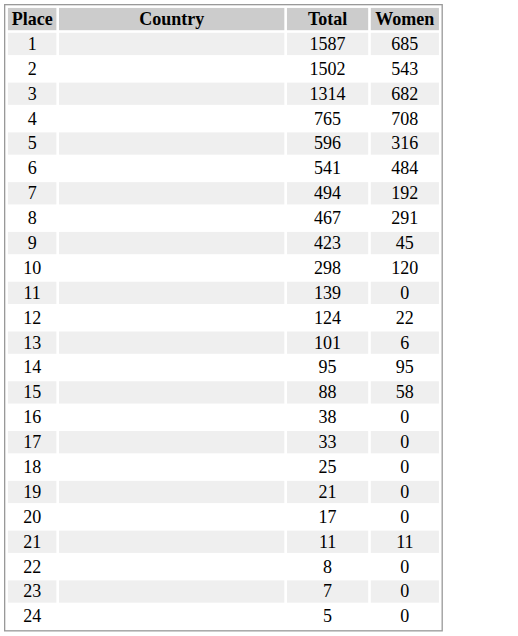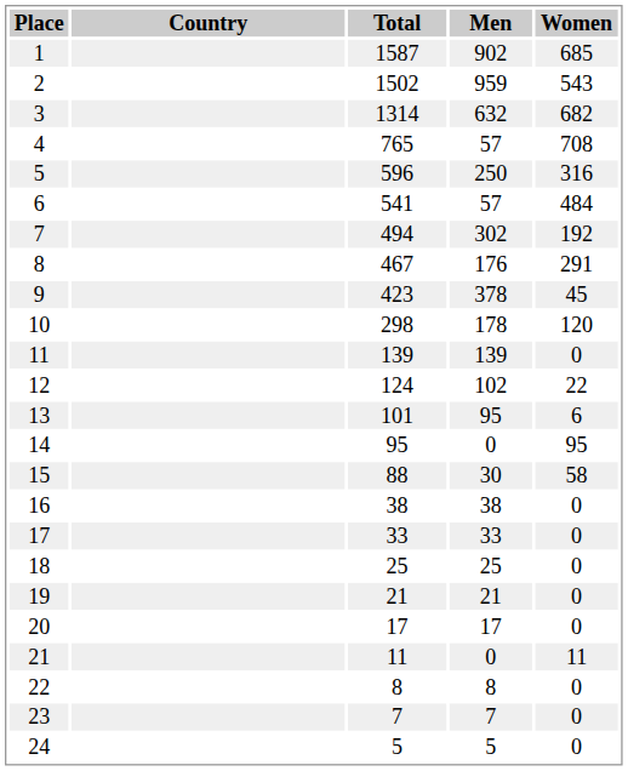 <table border="0" style="border: 1px solid #999; background-color:#FFFFFF; text-align:center; font-size:86%; line-height:15px;">
 <tr align="center" bgcolor="#CCCCCC">
 <th width=35>Place</th>
 <th width=170>Country</th>
 <th width=60>Total</th>
+<th width=50>Men</th>
 <th width=50>Women</th>
 </tr>
 <tr bgcolor="#EFEFEF">
 <td>1</td>
 <td align="left"></td>
 <td>1587</td>
+<td>902</td>
 <td>685</td>
 </tr>
 <tr>
 <td>2</td>
 <td align="left"></td>
 <td>1502</td>
+<td>959</td>
 <td>543</td>
 </tr>
 <tr bgcolor="#EFEFEF">
 <td>3</td>
 <td align="left"></td>
 <td>1314</td>
+<td>632</td>
 <td>682</td>
 </tr>
 <tr>
 <td>4</td>
 <td align="left"></td>
 <td>765</td>
+<td>57</td>
 <td>708</td>
 </tr>
 <tr bgcolor="#EFEFEF">
 <td>5</td>
 <td align="left"></td>
 <td>596</td>
+<td>250</td>
 <td>316</td>
 </tr>
 <tr>
 <td>6</td>
 <td align="left"></td>
 <td>541</td>
+<td>57</td>
 <td>484</td>
 </tr>
 <tr bgcolor="#EFEFEF">
 <td>7</td>
 <td align="left"></td>
 <td>494</td>
+<td>302</td>
 <td>192</td>
 </tr>
 <tr>
 <td>8</td>
 <td align="left"></td>
 <td>467</td>
+<td>176</td>
 <td>291</td>
 </tr>
 <tr bgcolor="#EFEFEF">
 <td>9</td>
 <td align="left"></td>
 <td>423</td>
+<td>378</td>
 <td>45</td>
 </tr>
 <tr>
 <td>10</td>
 <td align="left"></td>
 <td>298</td>
+<td>178</td>
 <td>120</td>
 </tr>
 <tr bgcolor="#EFEFEF">
 <td>11</td>
 <td align="left"></td>
+<td>139</td>
 <td>139</td>
 <td>0</td>
 </tr>
 <tr>
 <td>12</td>
 <td align="left"></td>
 <td>124</td>
+<td>102</td>
 <td>22</td>
 </tr>
 <tr bgcolor="#EFEFEF">
 <td>13</td>
 <td align="left"></td>
 <td>101</td>
+<td>95</td>
 <td>6</td>
 </tr>
 <tr>
 <td>14</td>
 <td align="left"></td>
 <td>95</td>
+<td>0</td>
 <td>95</td>
 </tr>
 <tr bgcolor="#EFEFEF">
 <td>15</td>
 <td align="left"></td>
 <td>88</td>
+<td>30</td>
 <td>58</td>
 </tr>
 <tr>
 <td>16</td>
 <td align="left"></td>
+<td>38</td>
 <td>38</td>
 <td>0</td>
 </tr>
 <tr bgcolor="#EFEFEF">
 <td>17</td>
 <td align="left"></td>
 <td>33</td>
+<td>33</td>
 <td>0</td>
 </tr>
 <tr>
 <td>18</td>
 <td align="left"></td>
+<td>25</td>
 <td>25</td>
 <td>0</td>
 </tr>
 <tr bgcolor="#EFEFEF">
 <td>19</td>
 <td align="left"></td>
 <td>21</td>
+<td>21</td>
 <td>0</td>
 </tr>
 <tr>
 <td>20</td>
 <td align="left"></td>
+<td>17</td>
 <td>17</td>
 <td>0</td>
 </tr>
 <tr bgcolor="#EFEFEF">
 <td>21</td>
 <td align="left"></td>
 <td>11</td>
+<td>0</td>
 <td>11</td>
 </tr>
 <tr>
 <td>22</td>
 <td align="left"></td>
+<td>8</td>
 <td>8</td>
 <td>0</td>
 </tr>
 <tr bgcolor="#EFEFEF">
 <td>23</td>
 <td align="left"></td>
 <td>7</td>
+<td>7</td>
 <td>0</td>
 </tr>
 <tr>
 <td>24</td>
 <td align="left"></td>
 <td>5</td>
+<td>5</td>
 <td>0</td>
 </tr>
 </table>
